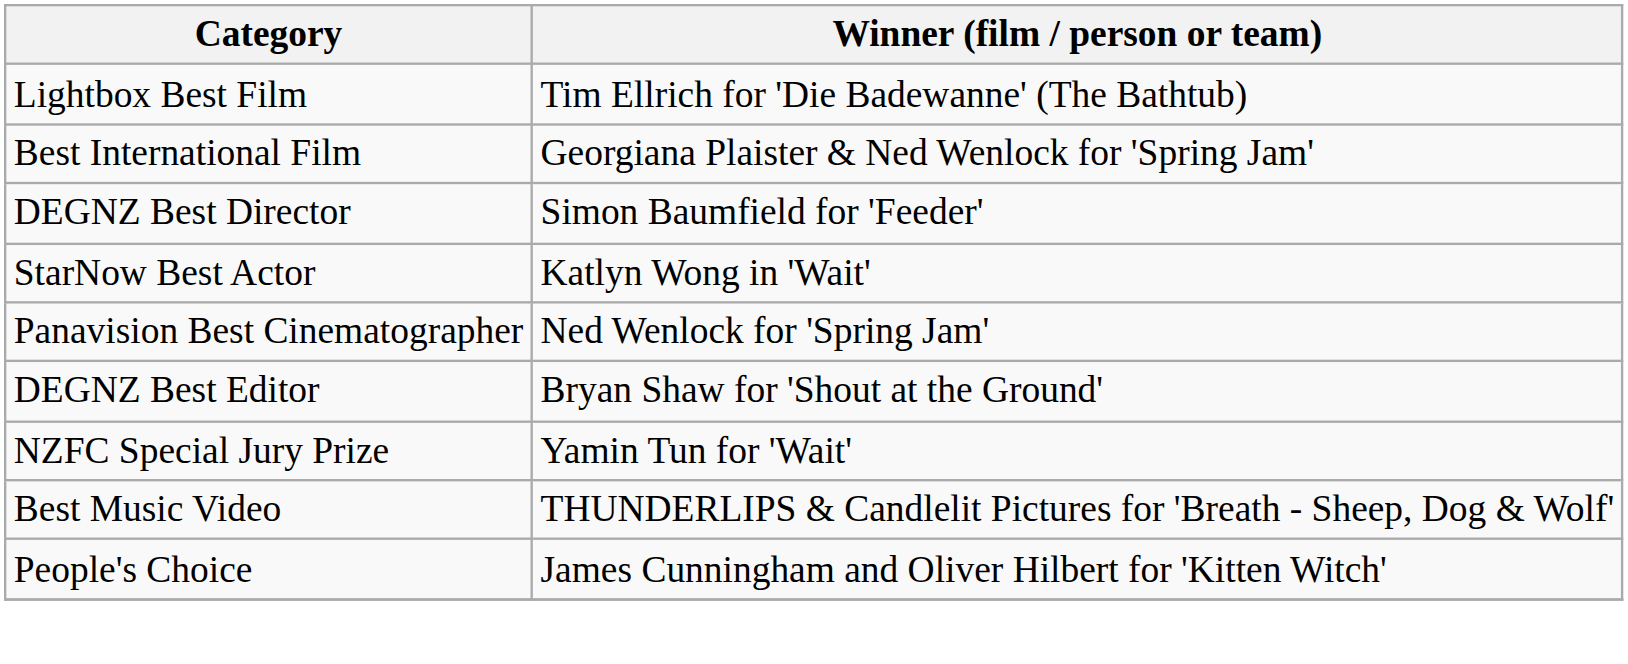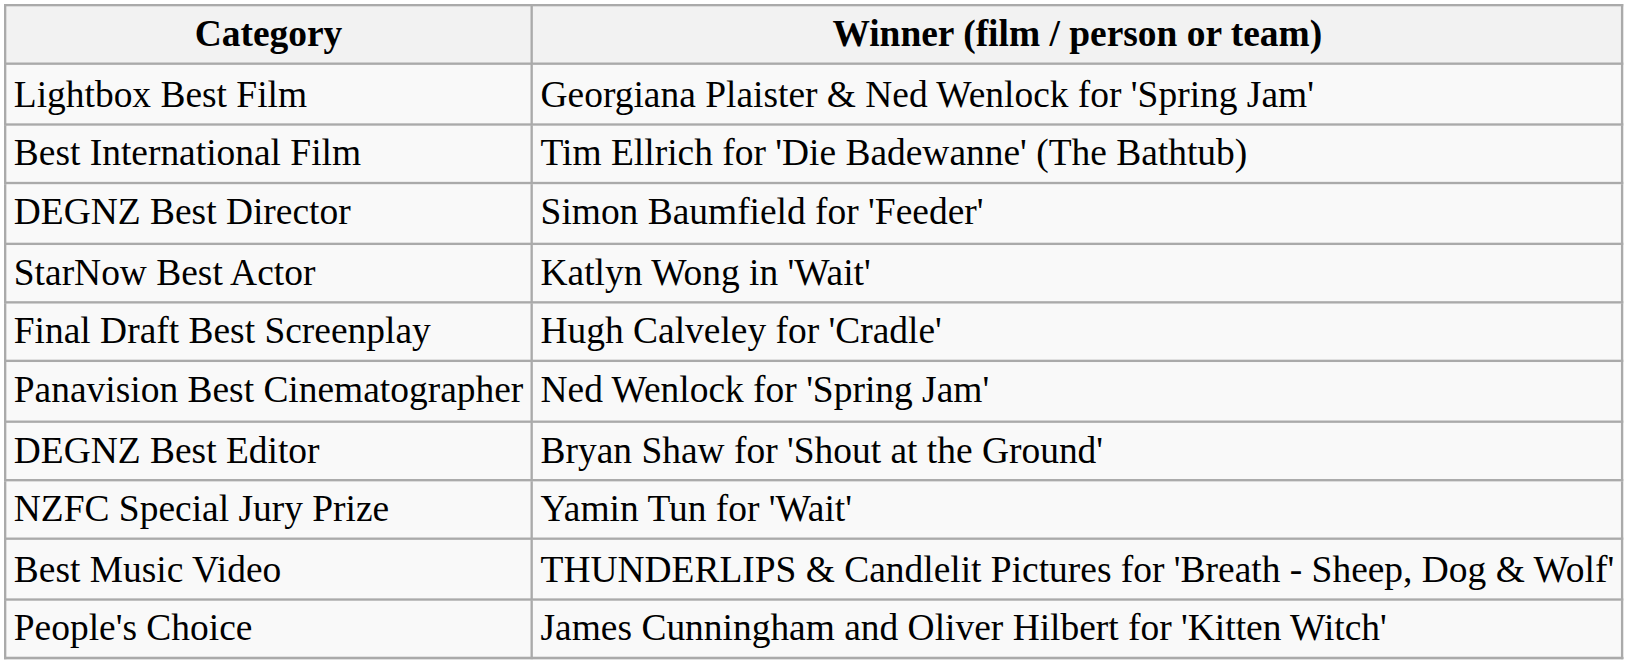 <table class="wikitable">
 <tr>
 <th>Category</th>
 <th>Winner (film / person or team)</th>
 </tr>
 <tr>
 <td>Lightbox Best Film</td>
-<td>Tim Ellrich for 'Die Badewanne' (The Bathtub)</td>
+<td>Georgiana Plaister & Ned Wenlock for 'Spring Jam'</td>
 </tr>
 <tr>
 <td>Best International Film</td>
-<td>Georgiana Plaister & Ned Wenlock for 'Spring Jam'</td>
+<td>Tim Ellrich for 'Die Badewanne' (The Bathtub)</td>
 </tr>
 <tr>
 <td>DEGNZ Best Director</td>
 <td>Simon Baumfield for 'Feeder'</td>
 </tr>
 <tr>
 <td>StarNow Best Actor</td>
 <td>Katlyn Wong in 'Wait'</td>
+</tr>
+<tr>
+<td>Final Draft Best Screenplay</td>
+<td>Hugh Calveley for 'Cradle'</td>
 </tr>
 <tr>
 <td>Panavision Best Cinematographer</td>
 <td>Ned Wenlock for 'Spring Jam'</td>
 </tr>
 <tr>
 <td>DEGNZ Best Editor</td>
 <td>Bryan Shaw for 'Shout at the Ground'</td>
 </tr>
 <tr>
 <td>NZFC Special Jury Prize</td>
 <td>Yamin Tun for 'Wait'</td>
 </tr>
 <tr>
 <td>Best Music Video</td>
 <td>THUNDERLIPS & Candlelit Pictures for 'Breath - Sheep, Dog & Wolf'</td>
 </tr>
 <tr>
 <td>People's Choice</td>
 <td>James Cunningham and Oliver Hilbert for 'Kitten Witch'</td>
 </tr>
 <tr>
 </tr>
 </table>
